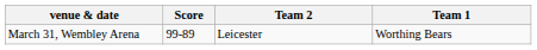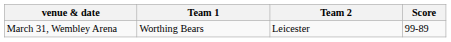 <table class="wikitable" style="font-size: 100%">
 <tr>
 <th width=200>venue & date</th>
+<th width=200>Team 1</th>
+<th width=200>Team 2</th>
 <th width=60>Score</th>
-<th width=200>Team 2</th>
-<th width=200>Team 1</th>
 </tr>
 <tr>
 <td>March 31, Wembley Arena</td>
+<td>Worthing Bears</td>
+<td>Leicester</td>
 <td>99-89</td>
-<td>Leicester</td>
-<td>Worthing Bears</td>
 </tr>
 </table>
